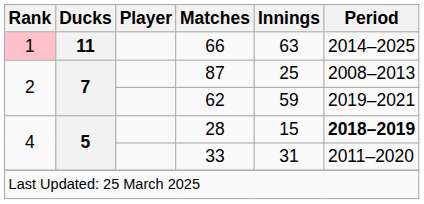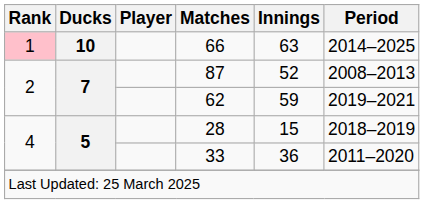 <table class="wikitable">
 <tr>
 <th>Rank</th>
 <th>Ducks</th>
 <th>Player</th>
 <th>Matches</th>
 <th>Innings</th>
 <th>Period</th>
 </tr>
 <tr>
 <td style="background: pink; text-align:center">1</td>
-<th scope=row style=text-align:center;>11</th>
+<th scope=row style=text-align:center;>10</th>
 <td></td>
 <td style="text-align:center">66</td>
 <td style="text-align:center">63</td>
 <td>2014–2025</td>
 </tr>
 <tr>
 <td style="text-align:center" rowspan=2>2</td>
 <th scope=row style=text-align:center; rowspan=2>7</th>
 <td></td>
 <td style="text-align:center">87</td>
-<td style="text-align:center">25</td>
+<td style="text-align:center">52</td>
 <td>2008–2013</td>
 </tr>
 <tr>
 <td></td>
 <td style="text-align:center">62</td>
 <td style="text-align:center">59</td>
 <td>2019–2021</td>
 </tr>
 <tr>
 <td style="text-align:center" rowspan=2>4</td>
 <th scope=row style=text-align:center; rowspan=2>5</th>
 <td></td>
 <td style="text-align:center">28</td>
 <td style="text-align:center">15</td>
-<td><strong>2018–2019</strong></td>
+<td>2018–2019</td>
 </tr>
 <tr>
 <td></td>
 <td style="text-align:center">33</td>
-<td style="text-align:center">31</td>
+<td style="text-align:center">36</td>
 <td>2011–2020</td>
 </tr>
 <tr>
 </tr>
 <tr class=sortbottom>
 <td colspan=6><small>Last Updated: 25 March 2025</small></td>
 </tr>
 </table>
